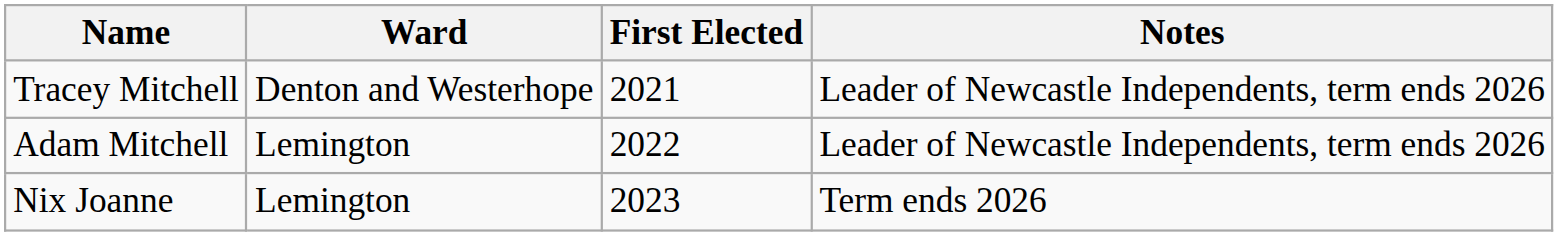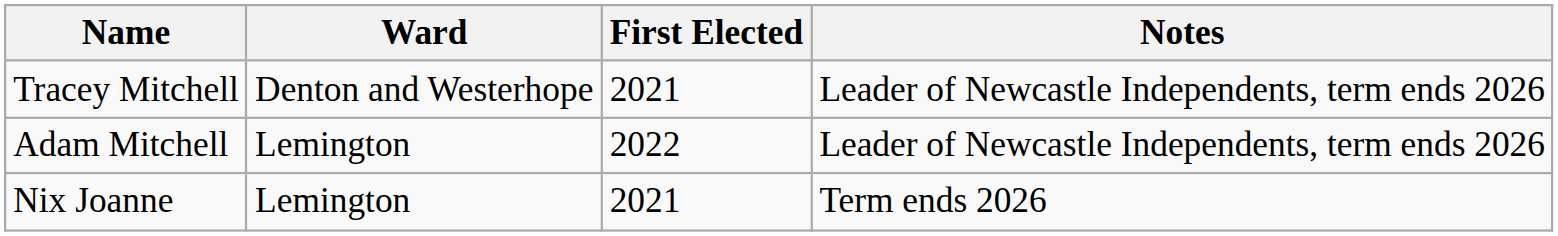 <table class="wikitable">
 <tr>
 <th>Name</th>
 <th>Ward</th>
 <th>First Elected</th>
 <th>Notes</th>
 </tr>
 <tr>
 <td>Tracey Mitchell</td>
 <td>Denton and Westerhope</td>
 <td>2021</td>
 <td>Leader of Newcastle Independents, term ends 2026</td>
 </tr>
 <tr>
 <td>Adam Mitchell</td>
 <td>Lemington</td>
 <td>2022</td>
 <td>Leader of Newcastle Independents, term ends 2026</td>
 </tr>
 <tr>
 <td>Nix Joanne</td>
 <td>Lemington</td>
-<td>2023</td>
+<td>2021</td>
 <td>Term ends 2026</td>
 </tr>
 </table>
